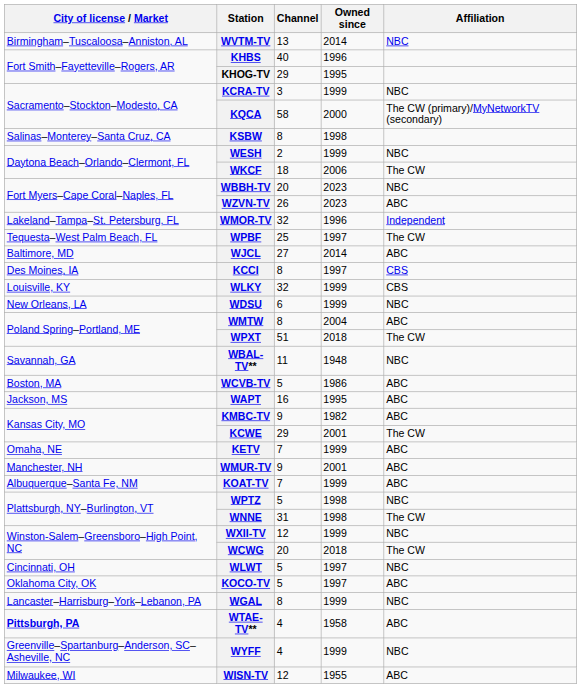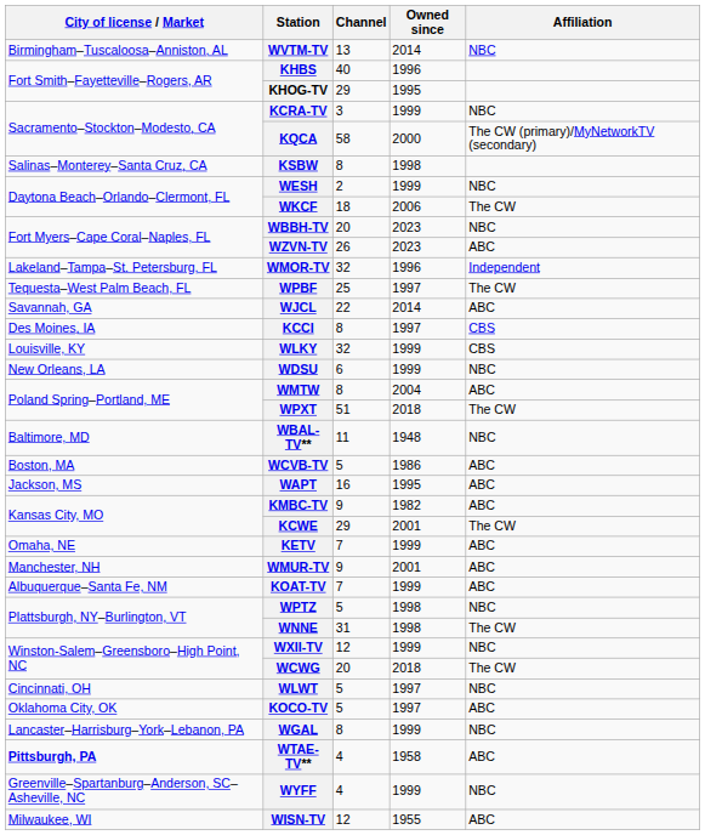 <table class="wikitable sortable">
 <tr>
 <th scope="col"><a href='#'>City of license</a> / <a href='#'>Market</a></th>
 <th scope="col">Station</th>
 <th scope="col">Channel</th>
 <th scope="col">Owned since</th>
 <th scope="col">Affiliation</th>
 </tr>
 <tr>
 <td><a href='#'>Birmingham</a>–<a href='#'>Tuscaloosa</a>–<a href='#'>Anniston, AL</a></td>
 <th><a href='#'>WVTM-TV</a></th>
 <td>13</td>
 <td>2014</td>
 <td><a href='#'>NBC</a></td>
 </tr>
 <tr>
 <td rowspan="2"><a href='#'>Fort Smith</a>–<a href='#'>Fayetteville</a>–<a href='#'>Rogers, AR</a></td>
 <th><a href='#'>KHBS</a></th>
 <td>40</td>
 <td>1996</td>
 <td></td>
 </tr>
 <tr>
 <th>KHOG-TV</th>
 <td>29</td>
 <td>1995</td>
 <td></td>
 </tr>
 <tr>
 <td rowspan="2"><a href='#'>Sacramento</a>–<a href='#'>Stockton</a>–<a href='#'>Modesto, CA</a></td>
 <th><a href='#'>KCRA-TV</a></th>
 <td>3</td>
 <td>1999</td>
 <td>NBC</td>
 </tr>
 <tr>
 <th><a href='#'>KQCA</a></th>
 <td>58</td>
 <td>2000</td>
 <td>The CW (primary)/<a href='#'>MyNetworkTV</a> (secondary)</td>
 </tr>
 <tr>
 <td><a href='#'>Salinas</a>–<a href='#'>Monterey</a>–<a href='#'>Santa Cruz, CA</a></td>
 <th><a href='#'>KSBW</a></th>
 <td>8</td>
 <td>1998</td>
 <td></td>
 </tr>
 <tr>
 <td rowspan="2"><a href='#'>Daytona Beach</a>–<a href='#'>Orlando</a>–<a href='#'>Clermont, FL</a></td>
 <th><a href='#'>WESH</a></th>
 <td>2</td>
 <td>1999</td>
 <td>NBC</td>
 </tr>
 <tr>
 <th><a href='#'>WKCF</a></th>
 <td>18</td>
 <td>2006</td>
 <td>The CW</td>
 </tr>
 <tr>
 <td rowspan="2"><a href='#'>Fort Myers</a>–<a href='#'>Cape Coral</a>–<a href='#'>Naples, FL</a></td>
 <th><a href='#'>WBBH-TV</a></th>
 <td>20</td>
 <td>2023</td>
 <td>NBC</td>
 </tr>
 <tr>
 <th><a href='#'>WZVN-TV</a></th>
 <td>26</td>
 <td>2023</td>
 <td>ABC</td>
 </tr>
 <tr>
 <td><a href='#'>Lakeland</a>–<a href='#'>Tampa</a>–<a href='#'>St. Petersburg, FL</a></td>
 <th><a href='#'>WMOR-TV</a></th>
 <td>32</td>
 <td>1996</td>
 <td><a href='#'>Independent</a></td>
 </tr>
 <tr>
 <td><a href='#'>Tequesta</a>–<a href='#'>West Palm Beach, FL</a></td>
 <th><a href='#'>WPBF</a></th>
 <td>25</td>
 <td>1997</td>
 <td>The CW</td>
 </tr>
 <tr>
-<td><a href='#'>Baltimore, MD</a></td>
+<td><a href='#'>Savannah, GA</a></td>
 <th><a href='#'>WJCL</a></th>
-<td>27</td>
+<td>22</td>
 <td>2014</td>
 <td>ABC</td>
 </tr>
 <tr>
 <td><a href='#'>Des Moines, IA</a></td>
 <th><a href='#'>KCCI</a></th>
 <td>8</td>
 <td>1997</td>
 <td><a href='#'>CBS</a></td>
 </tr>
 <tr>
 <td><a href='#'>Louisville, KY</a></td>
 <th><a href='#'>WLKY</a></th>
 <td>32</td>
 <td>1999</td>
 <td>CBS</td>
 </tr>
 <tr>
 <td><a href='#'>New Orleans, LA</a></td>
 <th><a href='#'>WDSU</a></th>
 <td>6</td>
 <td>1999</td>
 <td>NBC</td>
 </tr>
 <tr>
 <td rowspan="2"><a href='#'>Poland Spring</a>–<a href='#'>Portland, ME</a></td>
 <th><a href='#'>WMTW</a></th>
 <td>8</td>
 <td>2004</td>
 <td>ABC</td>
 </tr>
 <tr>
 <th><a href='#'>WPXT</a></th>
 <td>51</td>
 <td>2018</td>
 <td>The CW</td>
 </tr>
 <tr>
-<td><a href='#'>Savannah, GA</a></td>
+<td><a href='#'>Baltimore, MD</a></td>
 <th><a href='#'>WBAL-TV</a>**</th>
 <td>11</td>
 <td>1948</td>
 <td>NBC</td>
 </tr>
 <tr>
 <td><a href='#'>Boston, MA</a></td>
 <th><a href='#'>WCVB-TV</a></th>
 <td>5</td>
 <td>1986</td>
 <td>ABC</td>
 </tr>
 <tr>
 <td><a href='#'>Jackson, MS</a></td>
 <th><a href='#'>WAPT</a></th>
 <td>16</td>
 <td>1995</td>
 <td>ABC</td>
 </tr>
 <tr>
 <td rowspan="2"><a href='#'>Kansas City, MO</a></td>
 <th><a href='#'>KMBC-TV</a></th>
 <td>9</td>
 <td>1982</td>
 <td>ABC</td>
 </tr>
 <tr>
 <th><a href='#'>KCWE</a></th>
 <td>29</td>
 <td>2001</td>
 <td>The CW</td>
 </tr>
 <tr>
 <td><a href='#'>Omaha, NE</a></td>
 <th><a href='#'>KETV</a></th>
 <td>7</td>
 <td>1999</td>
 <td>ABC</td>
 </tr>
 <tr>
 <td><a href='#'>Manchester, NH</a></td>
 <th><a href='#'>WMUR-TV</a></th>
 <td>9</td>
 <td>2001</td>
 <td>ABC</td>
 </tr>
 <tr>
 <td><a href='#'>Albuquerque</a>–<a href='#'>Santa Fe, NM</a></td>
 <th><a href='#'>KOAT-TV</a></th>
 <td>7</td>
 <td>1999</td>
 <td>ABC</td>
 </tr>
 <tr>
 <td rowspan="2"><a href='#'>Plattsburgh, NY</a>–<a href='#'>Burlington, VT</a></td>
 <th><a href='#'>WPTZ</a></th>
 <td>5</td>
 <td>1998</td>
 <td>NBC</td>
 </tr>
 <tr>
 <th><a href='#'>WNNE</a></th>
 <td>31</td>
 <td>1998</td>
 <td>The CW</td>
 </tr>
 <tr>
 <td rowspan="2"><a href='#'>Winston-Salem</a>–<a href='#'>Greensboro</a>–<a href='#'>High Point, NC</a></td>
 <th><a href='#'>WXII-TV</a></th>
 <td>12</td>
 <td>1999</td>
 <td>NBC</td>
 </tr>
 <tr>
 <th><a href='#'>WCWG</a></th>
 <td>20</td>
 <td>2018</td>
 <td>The CW</td>
 </tr>
 <tr>
 <td><a href='#'>Cincinnati, OH</a></td>
 <th><a href='#'>WLWT</a></th>
 <td>5</td>
 <td>1997</td>
 <td>NBC</td>
 </tr>
 <tr>
 <td><a href='#'>Oklahoma City, OK</a></td>
 <th><a href='#'>KOCO-TV</a></th>
 <td>5</td>
 <td>1997</td>
 <td>ABC</td>
 </tr>
 <tr>
 <td><a href='#'>Lancaster</a>–<a href='#'>Harrisburg</a>–<a href='#'>York</a>–<a href='#'>Lebanon, PA</a></td>
 <th><a href='#'>WGAL</a></th>
 <td>8</td>
 <td>1999</td>
 <td>NBC</td>
 </tr>
 <tr>
 <td><strong><a href='#'>Pittsburgh, PA</a></strong></td>
 <th><a href='#'>WTAE-TV</a>**</th>
 <td>4</td>
 <td>1958</td>
 <td>ABC</td>
 </tr>
 <tr>
 <td><a href='#'>Greenville</a>–<a href='#'>Spartanburg</a>–<a href='#'>Anderson, SC</a>–<a href='#'>Asheville, NC</a></td>
 <th><a href='#'>WYFF</a></th>
 <td>4</td>
 <td>1999</td>
 <td>NBC</td>
 </tr>
 <tr>
 <td><a href='#'>Milwaukee, WI</a></td>
 <th><a href='#'>WISN-TV</a></th>
 <td>12</td>
 <td>1955</td>
 <td>ABC</td>
 </tr>
 </table>
